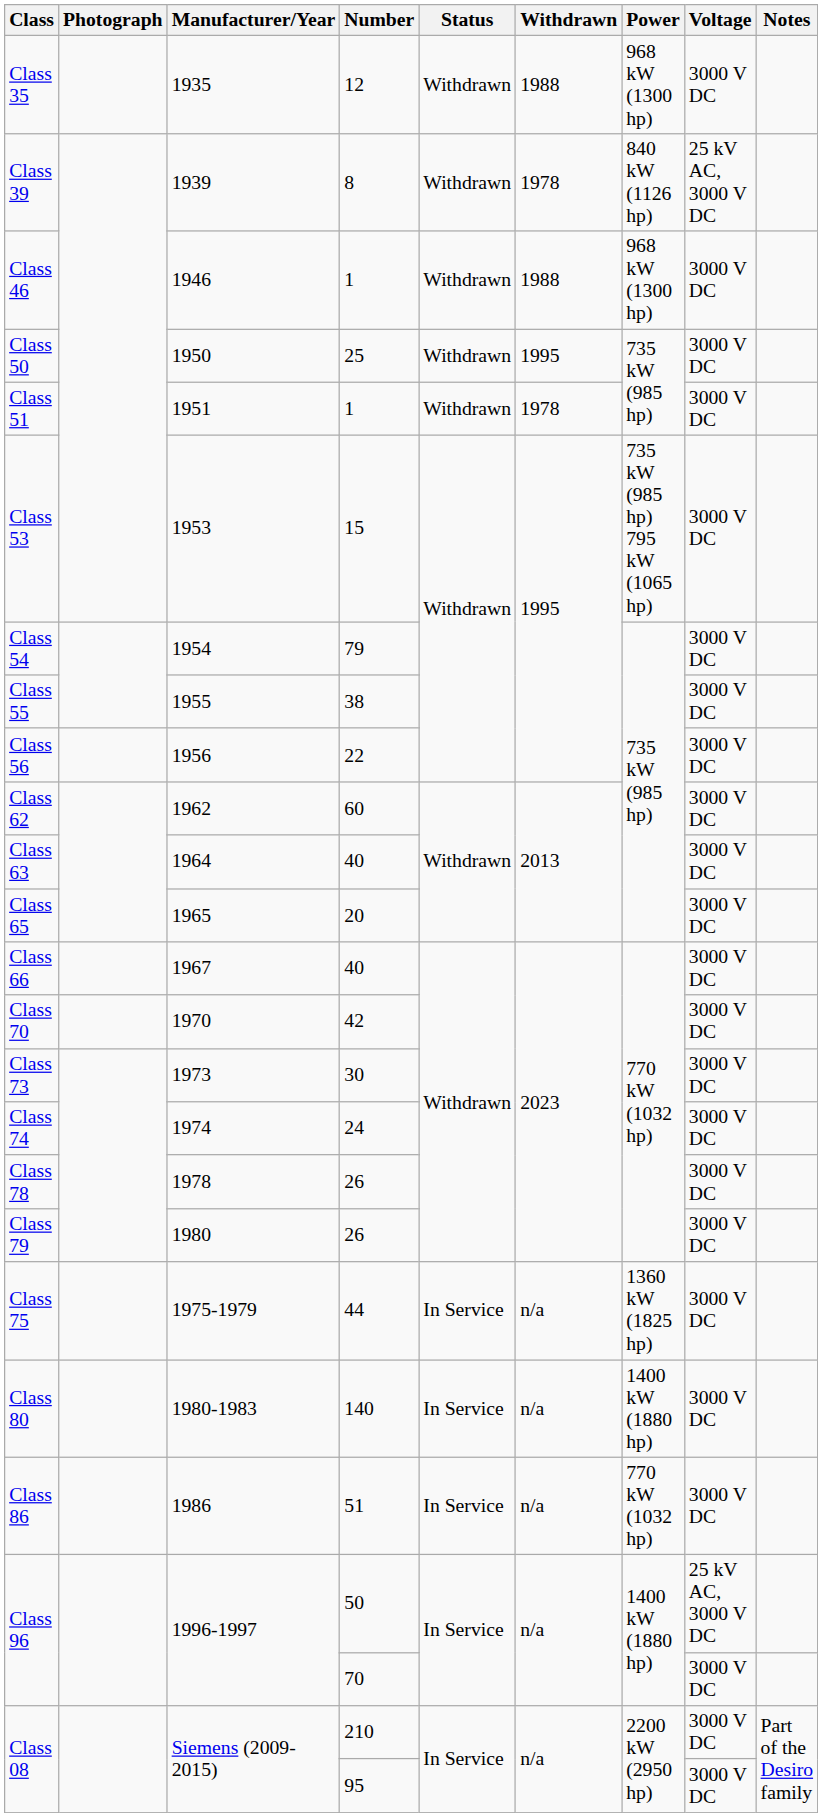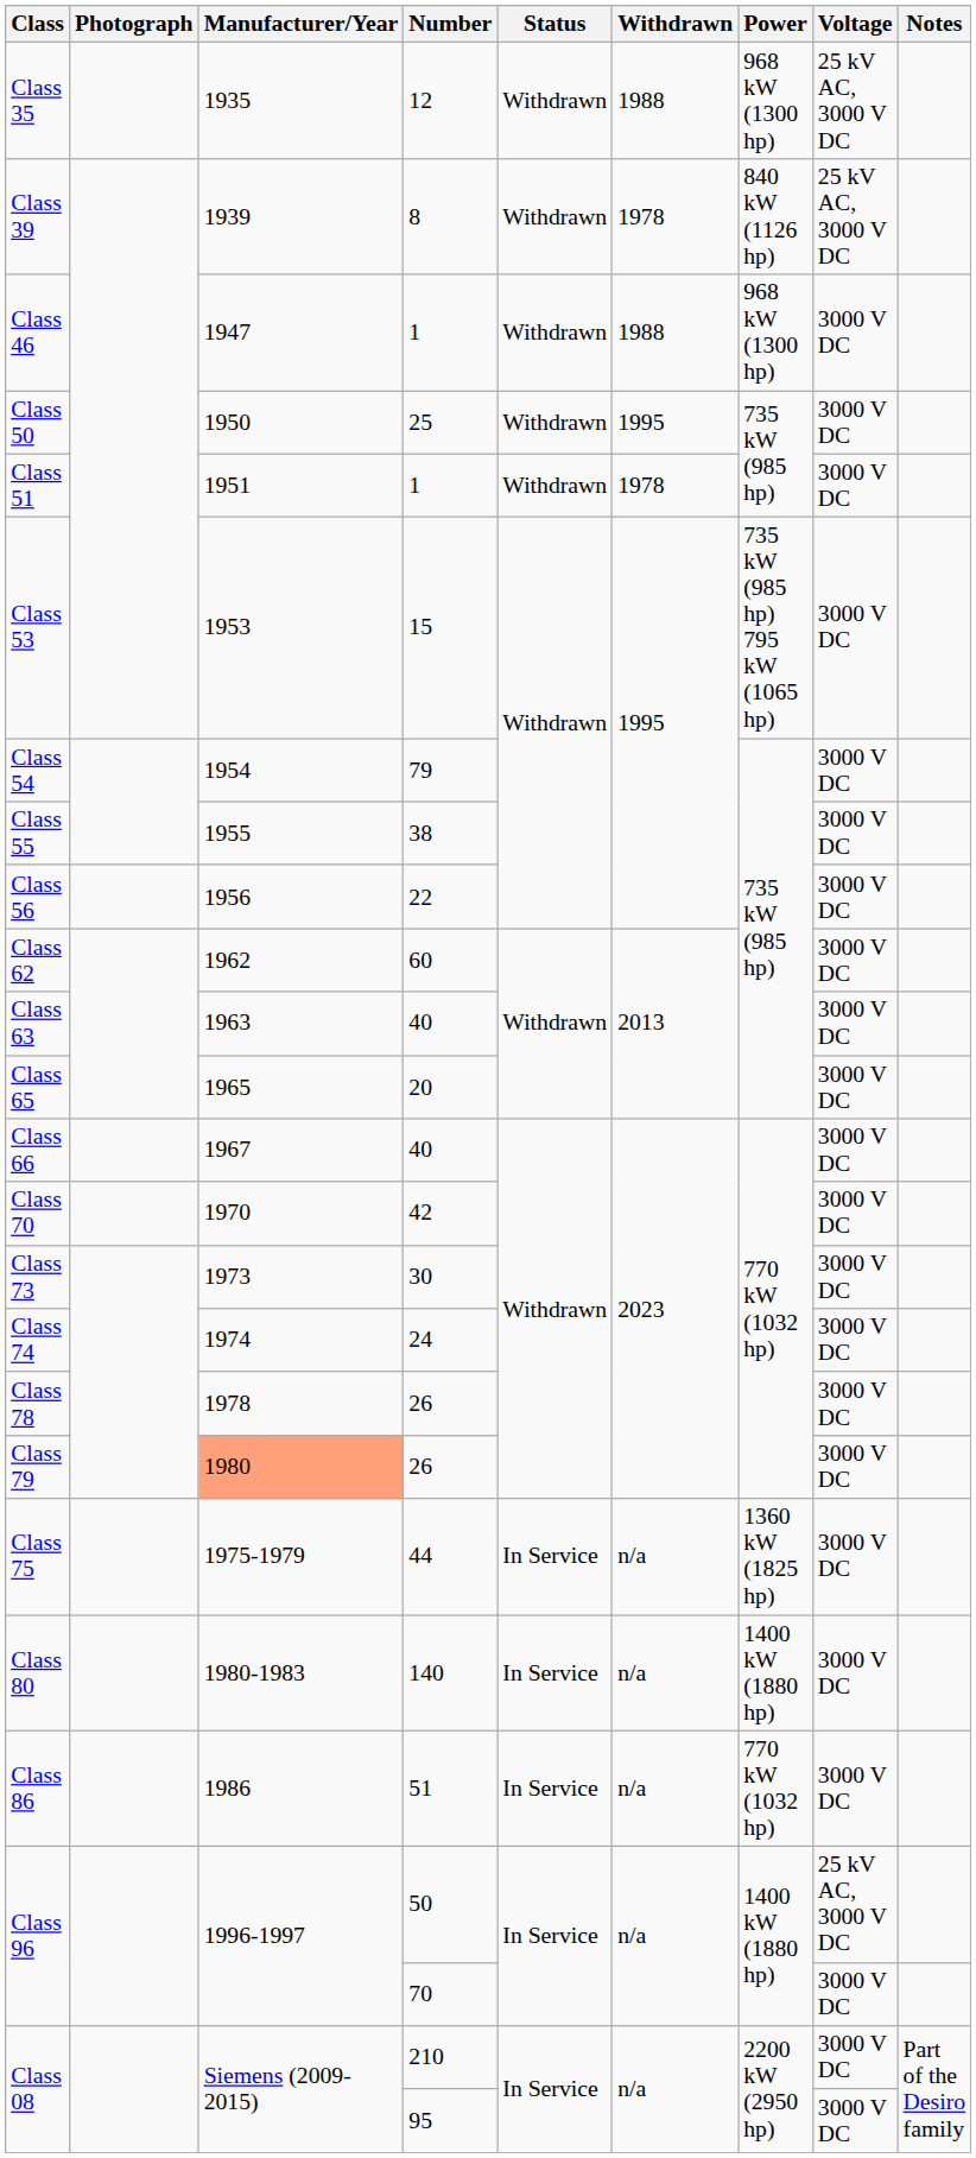 <table class="wikitable">
 <tr>
 <th>Class</th>
 <th>Photograph</th>
 <th>Manufacturer/Year</th>
 <th>Number</th>
 <th>Status</th>
 <th>Withdrawn</th>
 <th>Power</th>
 <th>Voltage</th>
 <th>Notes</th>
 </tr>
 <tr>
 <td><a href='#'>Class 35</a></td>
 <td></td>
 <td>1935</td>
 <td>12</td>
 <td>Withdrawn</td>
 <td>1988</td>
 <td>968 kW (1300 hp)</td>
-<td>3000 V DC</td>
+<td>25 kV AC, 3000 V DC</td>
 <td></td>
 </tr>
 <tr>
 <td><a href='#'>Class 39</a></td>
 <td rowspan="5"></td>
 <td>1939</td>
 <td>8</td>
 <td>Withdrawn</td>
 <td>1978</td>
 <td>840 kW (1126 hp)</td>
 <td>25 kV AC, 3000 V DC</td>
 <td></td>
 </tr>
 <tr>
 <td><a href='#'>Class 46</a></td>
-<td>1946</td>
+<td>1947</td>
 <td>1</td>
 <td>Withdrawn</td>
 <td>1988</td>
 <td>968 kW (1300 hp)</td>
 <td>3000 V DC</td>
 <td></td>
 </tr>
 <tr>
 <td><a href='#'>Class 50</a></td>
 <td>1950</td>
 <td>25</td>
 <td>Withdrawn</td>
 <td>1995</td>
 <td rowspan="2">735 kW (985 hp)</td>
 <td>3000 V DC</td>
 <td></td>
 </tr>
 <tr>
 <td><a href='#'>Class 51</a></td>
 <td>1951</td>
 <td>1</td>
 <td>Withdrawn</td>
 <td>1978</td>
 <td>3000 V DC</td>
 <td></td>
 </tr>
 <tr>
 <td><a href='#'>Class 53</a></td>
 <td>1953</td>
 <td>15</td>
 <td rowspan="4">Withdrawn</td>
 <td rowspan="4">1995</td>
 <td>735 kW (985 hp)<br>795 kW (1065 hp)</td>
 <td>3000 V DC</td>
 <td></td>
 </tr>
 <tr>
 <td><a href='#'>Class 54</a></td>
 <td rowspan="2"></td>
 <td>1954</td>
 <td>79</td>
 <td rowspan="6">735 kW (985 hp)</td>
 <td>3000 V DC</td>
 <td></td>
 </tr>
 <tr>
 <td><a href='#'>Class 55</a></td>
 <td>1955</td>
 <td>38</td>
 <td>3000 V DC</td>
 <td></td>
 </tr>
 <tr>
 <td><a href='#'>Class 56</a></td>
 <td></td>
 <td>1956</td>
 <td>22</td>
 <td>3000 V DC</td>
 <td></td>
 </tr>
 <tr>
 <td><a href='#'>Class 62</a></td>
 <td rowspan="3"></td>
 <td>1962</td>
 <td>60</td>
 <td rowspan="3">Withdrawn</td>
 <td rowspan="3">2013</td>
 <td>3000 V DC</td>
 <td></td>
 </tr>
 <tr>
 <td><a href='#'>Class 63</a></td>
-<td>1964</td>
+<td>1963</td>
 <td>40</td>
 <td>3000 V DC</td>
 <td></td>
 </tr>
 <tr>
 <td><a href='#'>Class 65</a></td>
 <td>1965</td>
 <td>20</td>
 <td>3000 V DC</td>
 <td></td>
 </tr>
 <tr>
 <td><a href='#'>Class 66</a></td>
 <td></td>
 <td>1967</td>
 <td>40</td>
 <td rowspan="6">Withdrawn</td>
 <td rowspan="6">2023</td>
 <td rowspan="6">770 kW (1032 hp)</td>
 <td>3000 V DC</td>
 <td></td>
 </tr>
 <tr>
 <td><a href='#'>Class 70</a></td>
 <td></td>
 <td>1970</td>
 <td>42</td>
 <td>3000 V DC</td>
 <td></td>
 </tr>
 <tr>
 <td><a href='#'>Class 73</a></td>
 <td rowspan="4"></td>
 <td>1973</td>
 <td>30</td>
 <td>3000 V DC</td>
 <td></td>
 </tr>
 <tr>
 <td><a href='#'>Class 74</a></td>
 <td>1974</td>
 <td>24</td>
 <td>3000 V DC</td>
 <td></td>
 </tr>
 <tr>
 <td><a href='#'>Class 78</a></td>
 <td>1978</td>
 <td>26</td>
 <td>3000 V DC</td>
 <td></td>
 </tr>
 <tr>
 <td><a href='#'>Class 79</a></td>
-<td>1980</td>
+<td style="background: lightsalmon;">1980</td>
 <td>26</td>
 <td>3000 V DC</td>
 <td></td>
 </tr>
 <tr>
 <td><a href='#'>Class 75</a></td>
 <td></td>
 <td>1975-1979</td>
 <td>44</td>
 <td>In Service</td>
 <td>n/a</td>
 <td>1360 kW (1825 hp)</td>
 <td>3000 V DC</td>
 <td></td>
 </tr>
 <tr>
 <td><a href='#'>Class 80</a></td>
 <td></td>
 <td>1980-1983</td>
 <td>140</td>
 <td>In Service</td>
 <td>n/a</td>
 <td>1400 kW (1880 hp)</td>
 <td>3000 V DC</td>
 <td></td>
 </tr>
 <tr>
 <td><a href='#'>Class 86</a></td>
 <td></td>
 <td>1986</td>
 <td>51</td>
 <td>In Service</td>
 <td>n/a</td>
 <td>770 kW (1032 hp)</td>
 <td>3000 V DC</td>
 <td></td>
 </tr>
 <tr>
 <td rowspan="2"><a href='#'>Class 96</a></td>
 <td rowspan="2"></td>
 <td rowspan="2">1996-1997</td>
 <td>50</td>
 <td rowspan="2">In Service</td>
 <td rowspan="2">n/a</td>
 <td rowspan="2">1400 kW (1880 hp)</td>
 <td>25 kV AC, 3000 V DC</td>
 <td></td>
 </tr>
 <tr>
 <td>70</td>
 <td>3000 V DC</td>
 <td></td>
 </tr>
 <tr>
 <td rowspan="2"><a href='#'>Class 08</a></td>
 <td rowspan="2"></td>
 <td rowspan="2"><a href='#'>Siemens</a> (2009-2015)</td>
 <td>210</td>
 <td rowspan="2">In Service</td>
 <td rowspan="2">n/a</td>
 <td rowspan="2">2200 kW (2950 hp)</td>
 <td>3000 V DC</td>
 <td rowspan="2">Part of the <a href='#'>Desiro</a> family</td>
 </tr>
 <tr>
 <td>95</td>
 <td>3000 V DC</td>
 </tr>
 </table>
